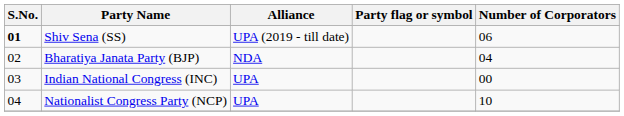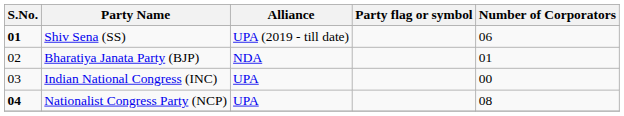 <table class="sortable wikitable">
 <tr>
 <th>S.No.</th>
 <th>Party Name</th>
 <th>Alliance</th>
 <th>Party flag or symbol</th>
 <th>Number of Corporators</th>
 </tr>
 <tr>
 <td><strong>01</strong></td>
 <td><a href='#'>Shiv Sena</a> (SS)</td>
 <td><a href='#'>UPA</a> (2019 - till date)</td>
 <td></td>
 <td>06</td>
 </tr>
 <tr>
 <td>02</td>
 <td><a href='#'>Bharatiya Janata Party</a> (BJP)</td>
 <td><a href='#'>NDA</a></td>
 <td></td>
-<td>04</td>
+<td>01</td>
 </tr>
 <tr>
 <td>03</td>
 <td><a href='#'>Indian National Congress</a> (INC)</td>
 <td><a href='#'>UPA</a></td>
 <td></td>
 <td>00</td>
 </tr>
 <tr>
-<td>04</td>
+<td><strong>04</strong></td>
 <td><a href='#'>Nationalist Congress Party</a> (NCP)</td>
 <td><a href='#'>UPA</a></td>
 <td></td>
-<td>10</td>
+<td>08</td>
 </tr>
 <tr>
 </tr>
 </table>
